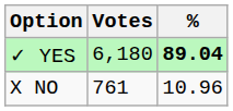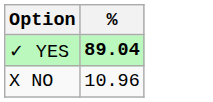 <table class="wikitable">
 <tr>
 <th>Option</th>
-<th>Votes</th>
 <th>%</th>
 </tr>
 <tr>
 <td style=background:#bbf8be>✓ YES</td>
-<td style=background:#bbf8be>6,180</td>
 <td style=background:#bbf8be><strong>89.04</strong></td>
 </tr>
 <tr>
 <td>X NO</td>
-<td>761</td>
 <td>10.96</td>
 </tr>
 </table>
